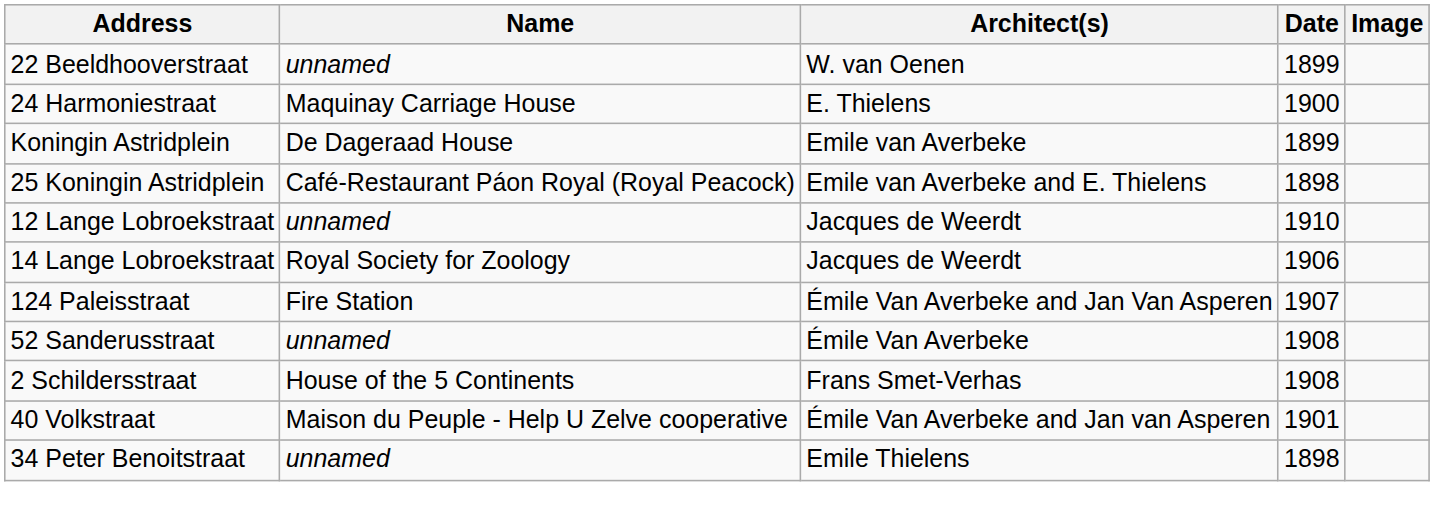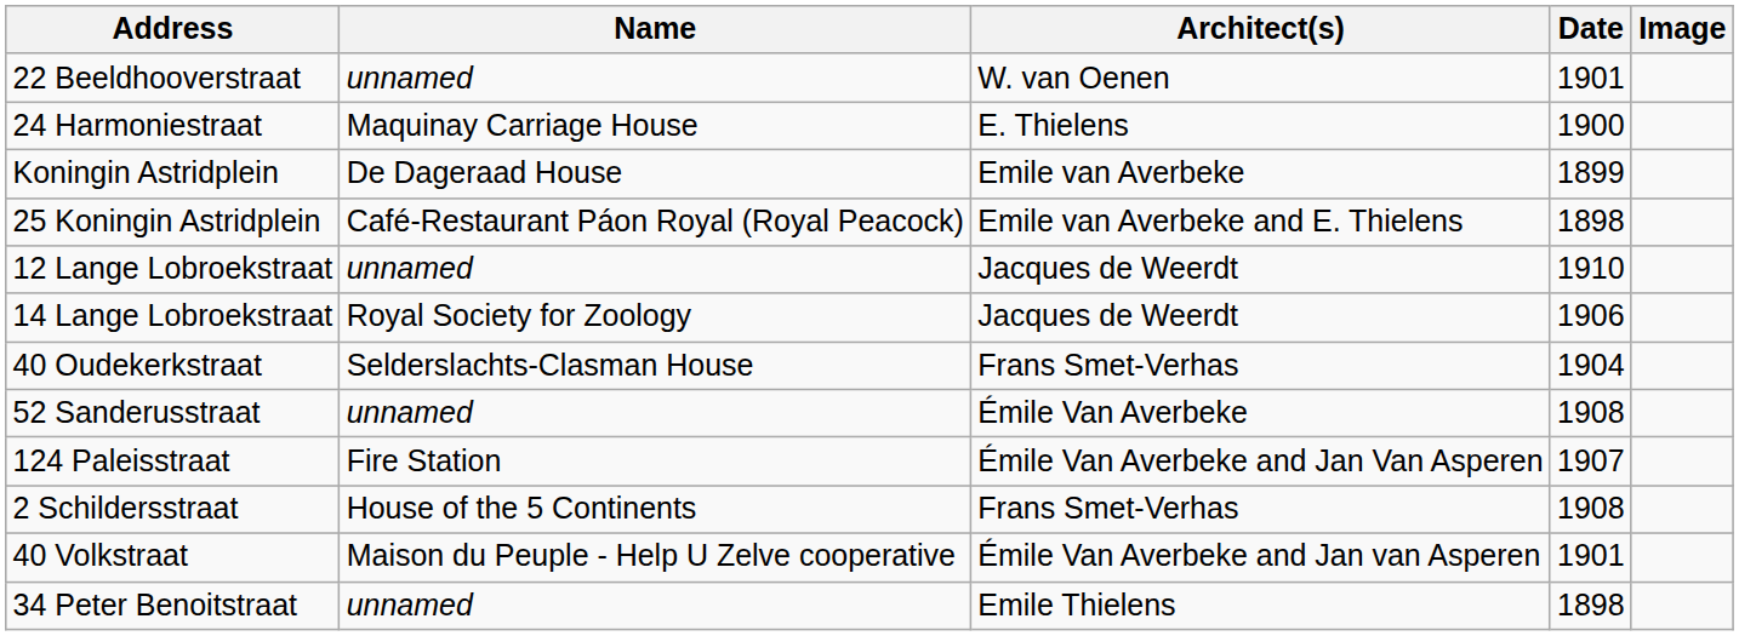 <table class="wikitable" border="1">
 <tr>
 <th>Address</th>
 <th>Name</th>
 <th>Architect(s)</th>
 <th>Date</th>
 <th>Image</th>
 </tr>
 <tr>
 <td align="left">22 Beeldhooverstraat</td>
 <td align="left"><em>unnamed</em></td>
 <td align="left">W. van Oenen</td>
-<td align="left">1899</td>
+<td align="left">1901</td>
 <td></td>
 </tr>
 <tr>
 <td align="left">24 Harmoniestraat</td>
 <td align="left">Maquinay Carriage House</td>
 <td align="left">E. Thielens</td>
 <td align="left">1900</td>
 <td></td>
 </tr>
 <tr>
 <td align="left">Koningin Astridplein</td>
 <td align="left">De Dageraad House</td>
 <td align="left">Emile van Averbeke</td>
 <td align="left">1899</td>
 <td></td>
 </tr>
 <tr>
 <td align="left">25 Koningin Astridplein</td>
 <td align="left">Café-Restaurant Páon Royal (Royal Peacock)</td>
 <td align="left">Emile van Averbeke and E. Thielens</td>
 <td align="left">1898</td>
 <td></td>
 </tr>
 <tr>
 <td align="left">12 Lange Lobroekstraat</td>
 <td align="left"><em>unnamed</em></td>
 <td align="left">Jacques de Weerdt</td>
 <td align="left">1910</td>
 <td></td>
 </tr>
 <tr>
 <td align="left">14 Lange Lobroekstraat</td>
 <td align="left">Royal Society for Zoology</td>
 <td align="left">Jacques de Weerdt</td>
 <td align="left">1906</td>
 <td></td>
 </tr>
 <tr>
-<td align="left">124 Paleisstraat</td>
-<td align="left">Fire Station</td>
-<td align="left">Émile Van Averbeke and Jan Van Asperen</td>
-<td align="left">1907</td>
+<td align="left">40 Oudekerkstraat</td>
+<td align="left">Selderslachts-Clasman House</td>
+<td align="left">Frans Smet-Verhas</td>
+<td align="left">1904</td>
 <td></td>
 </tr>
 <tr>
 <td align="left">52 Sanderusstraat</td>
 <td align="left"><em>unnamed</em></td>
 <td align="left">Émile Van Averbeke</td>
 <td align="left">1908</td>
+<td></td>
+</tr>
+<tr>
+<td align="left">124 Paleisstraat</td>
+<td align="left">Fire Station</td>
+<td align="left">Émile Van Averbeke and Jan Van Asperen</td>
+<td align="left">1907</td>
 <td></td>
 </tr>
 <tr>
 <td align="left">2 Schildersstraat</td>
 <td align="left">House of the 5 Continents</td>
 <td align="left">Frans Smet-Verhas</td>
 <td align="left">1908</td>
 <td></td>
 </tr>
 <tr>
 <td align="left">40 Volkstraat</td>
 <td align="left">Maison du Peuple - Help U Zelve cooperative</td>
 <td align="left">Émile Van Averbeke and Jan van Asperen</td>
 <td align="left">1901</td>
 <td></td>
 </tr>
 <tr>
 <td align="left">34 Peter Benoitstraat</td>
 <td align="left"><em>unnamed</em></td>
 <td align="left">Emile Thielens</td>
 <td align="left">1898</td>
 </tr>
 </table>
